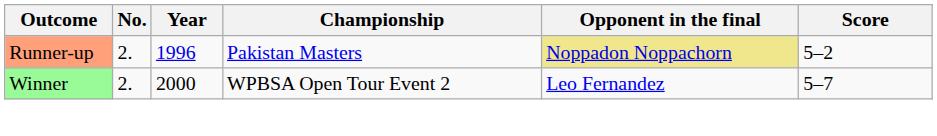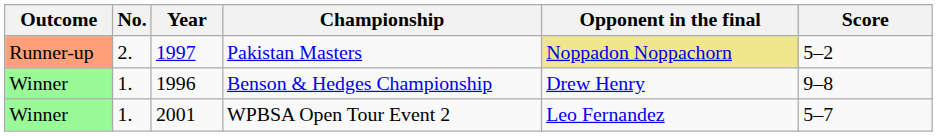 <table class="wikitable">
 <tr>
 <th width="80">Outcome</th>
 <th width="20">No.</th>
 <th width="50">Year</th>
 <th width="250">Championship</th>
 <th width="200">Opponent in the final</th>
 <th width="100">Score</th>
 </tr>
 <tr>
 <td style="background:#ffa07a;">Runner-up</td>
 <td>2.</td>
-<td><a href='#'>1996</a></td>
+<td><a href='#'>1997</a></td>
 <td><a href='#'>Pakistan Masters</a></td>
 <td style="background: khaki;"> <a href='#'>Noppadon Noppachorn</a></td>
 <td>5–2</td>
 </tr>
 <tr>
 <td style="background:#98FB98">Winner</td>
-<td>2.</td>
-<td>2000</td>
+<td>1.</td>
+<td>1996</td>
+<td><a href='#'>Benson & Hedges Championship</a></td>
+<td> <a href='#'>Drew Henry</a></td>
+<td>9–8</td>
+</tr>
+<tr>
+<td style="background:#98FB98">Winner</td>
+<td>1.</td>
+<td>2001</td>
 <td>WPBSA Open Tour Event 2</td>
 <td> <a href='#'>Leo Fernandez</a></td>
 <td>5–7</td>
 </tr>
 </table>
